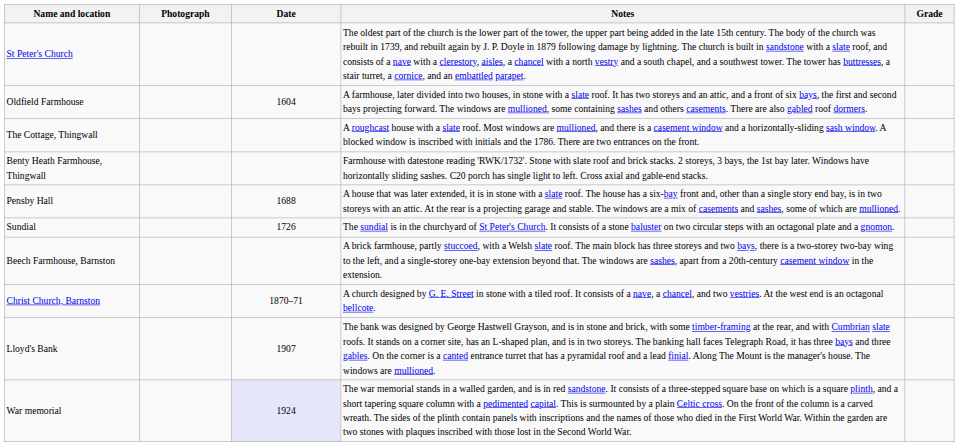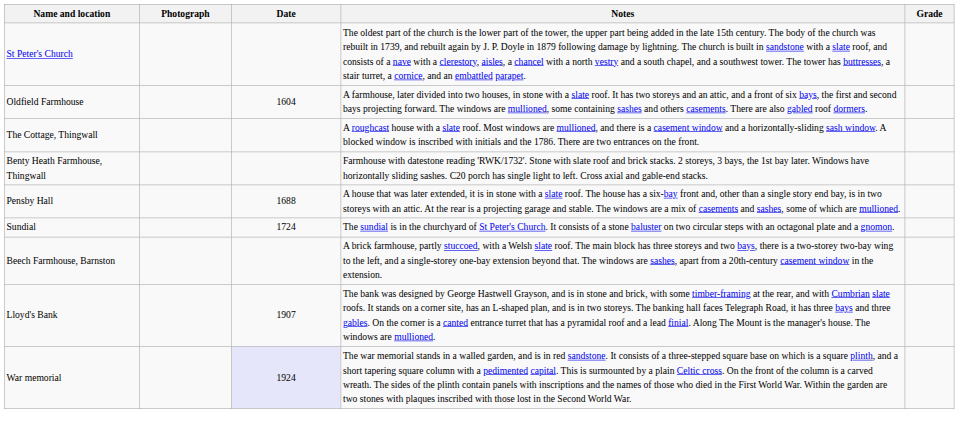 <table class="wikitable sortable plainrowheaders" style="width:100%;border:0px;text-align:left;line-height:150%;">
 <tr>
 <th scope="col"  style="width:150px">Name and location</th>
 <th scope="col"  style="width:100px" class="unsortable">Photograph</th>
 <th scope="col"  style="width:120px">Date</th>
 <th scope="col"  style="width:650px" class="unsortable">Notes</th>
 <th scope="col"  style="width:50px">Grade</th>
 </tr>
 <tr>
 <td><a href='#'>St Peter's Church</a><br><small></small></td>
 <td></td>
 <td align="center"></td>
 <td>The oldest part of the church is the lower part of the tower, the upper part being added in the late 15th century.  The body of the church was rebuilt in 1739, and rebuilt again by J. P. Doyle in 1879 following damage by lightning.  The church is built in <a href='#'>sandstone</a> with a <a href='#'>slate</a> roof, and consists of a <a href='#'>nave</a> with a <a href='#'>clerestory</a>, <a href='#'>aisles</a>, a <a href='#'>chancel</a> with a north <a href='#'>vestry</a> and a south chapel, and a southwest tower.  The tower has <a href='#'>buttresses</a>, a stair turret, a <a href='#'>cornice</a>, and an <a href='#'>embattled</a> <a href='#'>parapet</a>.</td>
 <td align="center" ></td>
 </tr>
 <tr>
 <td>Oldfield Farmhouse<br><small></small></td>
 <td></td>
 <td align="center">1604</td>
 <td>A farmhouse, later divided into two houses, in stone with a <a href='#'>slate</a> roof.  It has two storeys and an attic, and a front of six <a href='#'>bays</a>, the first and second bays projecting forward.  The windows are <a href='#'>mullioned</a>, some containing <a href='#'>sashes</a> and others <a href='#'>casements</a>.  There are also <a href='#'>gabled</a> roof <a href='#'>dormers</a>.</td>
 <td align="center" ></td>
 </tr>
 <tr>
 <td>The Cottage, Thingwall<br><small></small></td>
 <td></td>
 <td align="center"></td>
 <td>A <a href='#'>roughcast</a> house with a <a href='#'>slate</a> roof.  Most windows are <a href='#'>mullioned</a>, and there is a <a href='#'>casement window</a> and a horizontally-sliding <a href='#'>sash window</a>.  A blocked window is inscribed with initials and the 1786.  There are two entrances on the front.</td>
 <td align="center" ></td>
 </tr>
 <tr>
 <td>Benty Heath Farmhouse, Thingwall<br><small></small></td>
 <td></td>
 <td align="center"></td>
 <td>Farmhouse with datestone reading 'RWK/1732'. Stone with slate roof and brick stacks. 2 storeys, 3 bays, the 1st bay later. Windows have horizontally sliding sashes. C20 porch has single light to left. Cross axial and gable-end stacks.</td>
 <td align="center" ></td>
 </tr>
 <tr>
 <td>Pensby Hall<br><small></small></td>
 <td></td>
 <td align="center">1688</td>
 <td>A house that was later extended, it is in stone with a <a href='#'>slate</a> roof.  The house has a six-<a href='#'>bay</a> front and, other than a single story end bay, is in two storeys with an attic.  At the rear is a projecting garage and stable.  The windows are a mix of <a href='#'>casements</a> and <a href='#'>sashes</a>, some of which are <a href='#'>mullioned</a>.</td>
 <td align="center" ></td>
 </tr>
 <tr>
 <td>Sundial<br><small></small></td>
 <td></td>
-<td align="center">1726</td>
+<td align="center">1724</td>
 <td>The <a href='#'>sundial</a> is in the churchyard of <a href='#'>St Peter's Church</a>.  It consists of a stone <a href='#'>baluster</a> on two circular steps with an octagonal plate and a <a href='#'>gnomon</a>.</td>
 <td align="center" ></td>
 </tr>
 <tr>
 <td>Beech Farmhouse, Barnston<br><small></small></td>
 <td></td>
 <td align="center"></td>
 <td>A brick farmhouse, partly <a href='#'>stuccoed</a>, with a Welsh <a href='#'>slate</a> roof.  The main block has three storeys and two <a href='#'>bays</a>, there is a two-storey two-bay wing to the left, and a single-storey one-bay extension beyond that.  The windows are <a href='#'>sashes</a>, apart from a 20th-century <a href='#'>casement window</a> in the extension.</td>
-<td align="center" ></td>
-</tr>
-<tr>
-<td><a href='#'>Christ Church, Barnston</a><br><small></small></td>
-<td></td>
-<td align="center">1870–71</td>
-<td>A church designed by <a href='#'>G. E. Street</a> in stone with a tiled roof.  It consists of a <a href='#'>nave</a>, a <a href='#'>chancel</a>, and two <a href='#'>vestries</a>.  At the west end is an octagonal <a href='#'>bellcote</a>.</td>
 <td align="center" ></td>
 </tr>
 <tr>
 <td>Lloyd's Bank<br><small></small></td>
 <td></td>
 <td align="center">1907</td>
 <td>The bank was designed by George Hastwell Grayson, and is in stone and brick, with some <a href='#'>timber-framing</a> at the rear, and with <a href='#'>Cumbrian</a> <a href='#'>slate</a> roofs.  It stands on a corner site, has an L-shaped plan, and is in two storeys.  The banking hall faces Telegraph Road, it has three <a href='#'>bays</a> and three <a href='#'>gables</a>.  On the corner is a <a href='#'>canted</a> entrance turret that has a pyramidal roof and a lead <a href='#'>finial</a>.  Along The Mount is the manager's house.  The windows are <a href='#'>mullioned</a>.</td>
 <td align="center" ></td>
 </tr>
 <tr>
 <td>War memorial<br><small></small></td>
 <td></td>
 <td align="center" style="background: lavender;">1924</td>
 <td>The war memorial stands in a walled garden, and is in red <a href='#'>sandstone</a>.  It consists of a three-stepped square base on which is a square <a href='#'>plinth</a>, and a short tapering square column with a <a href='#'>pedimented</a> <a href='#'>capital</a>.  This is surmounted by a plain <a href='#'>Celtic cross</a>.  On the front of the column is a carved wreath.  The sides of the plinth contain panels with inscriptions and the names of those who died in the First World War.  Within the garden are two stones with plaques inscribed with those lost in the Second World War.</td>
 <td align="center" ></td>
 </tr>
 <tr>
 </tr>
 </table>
